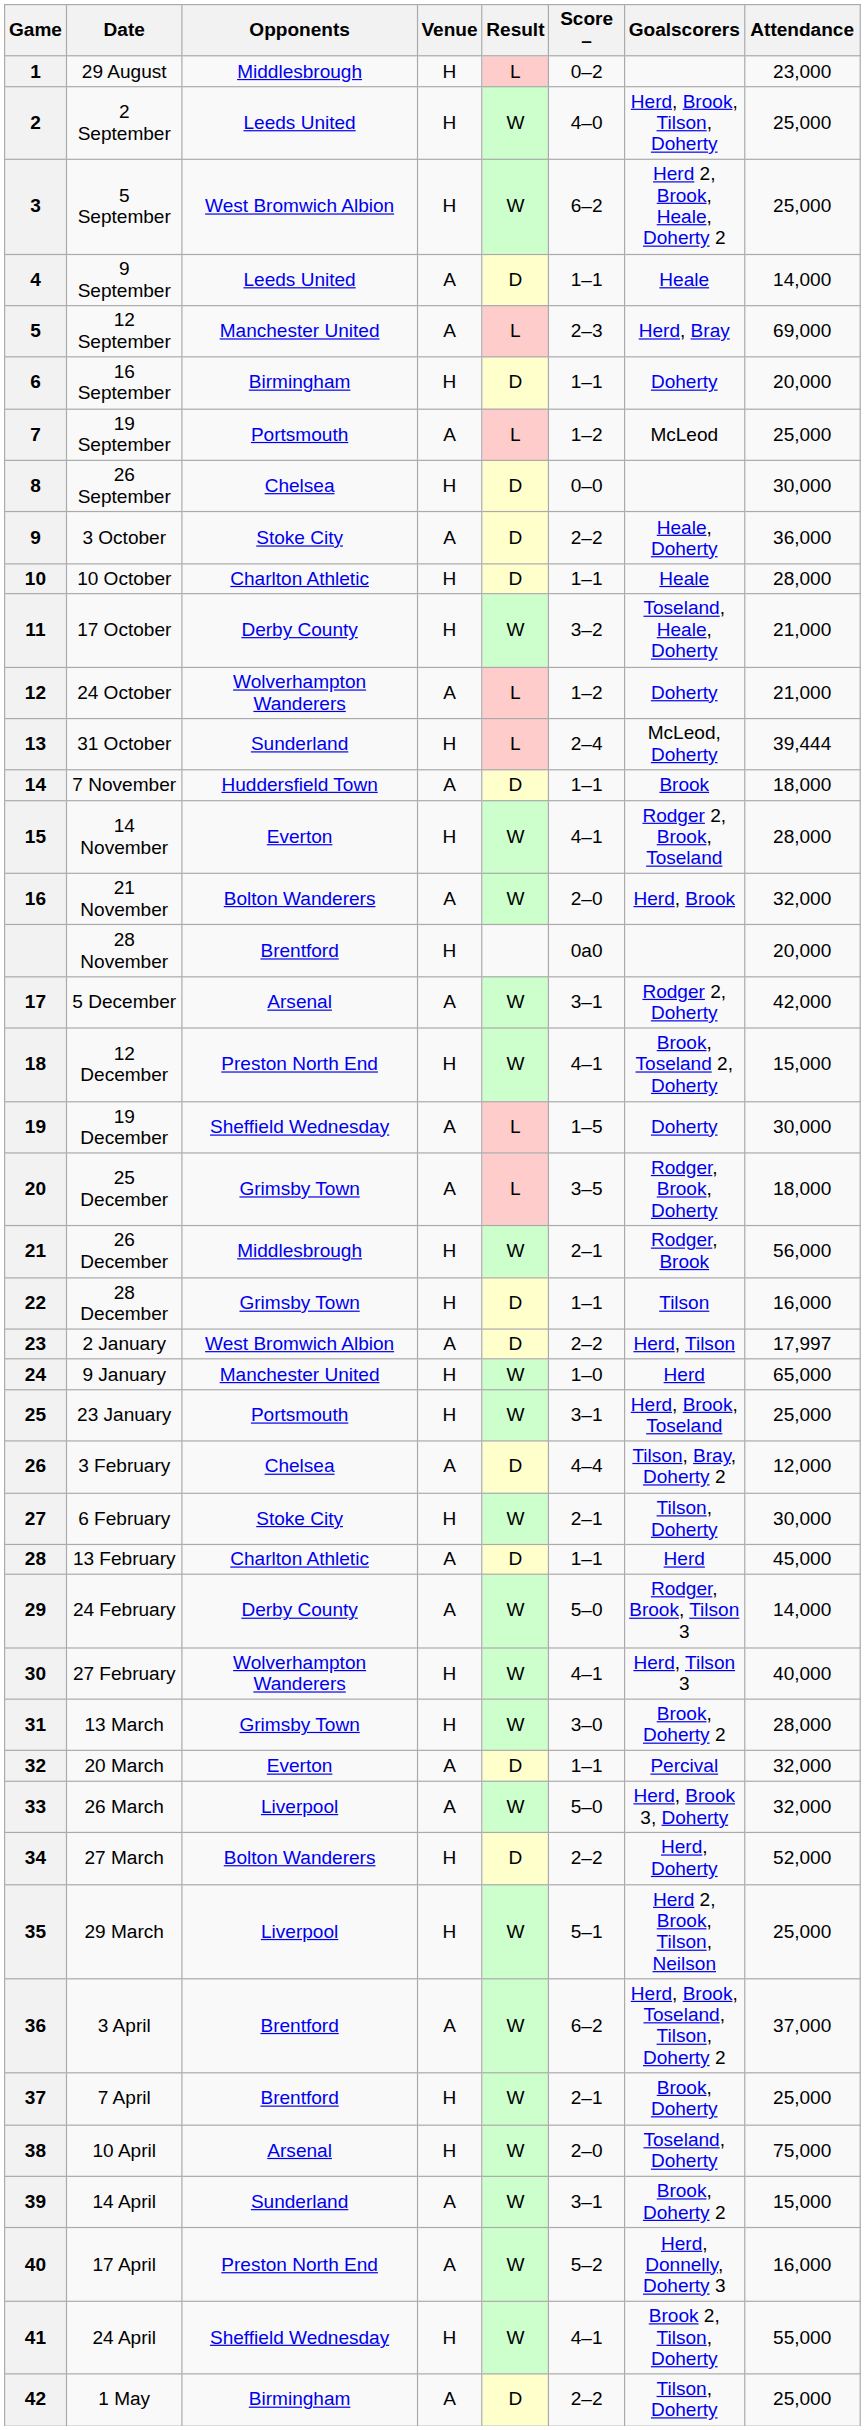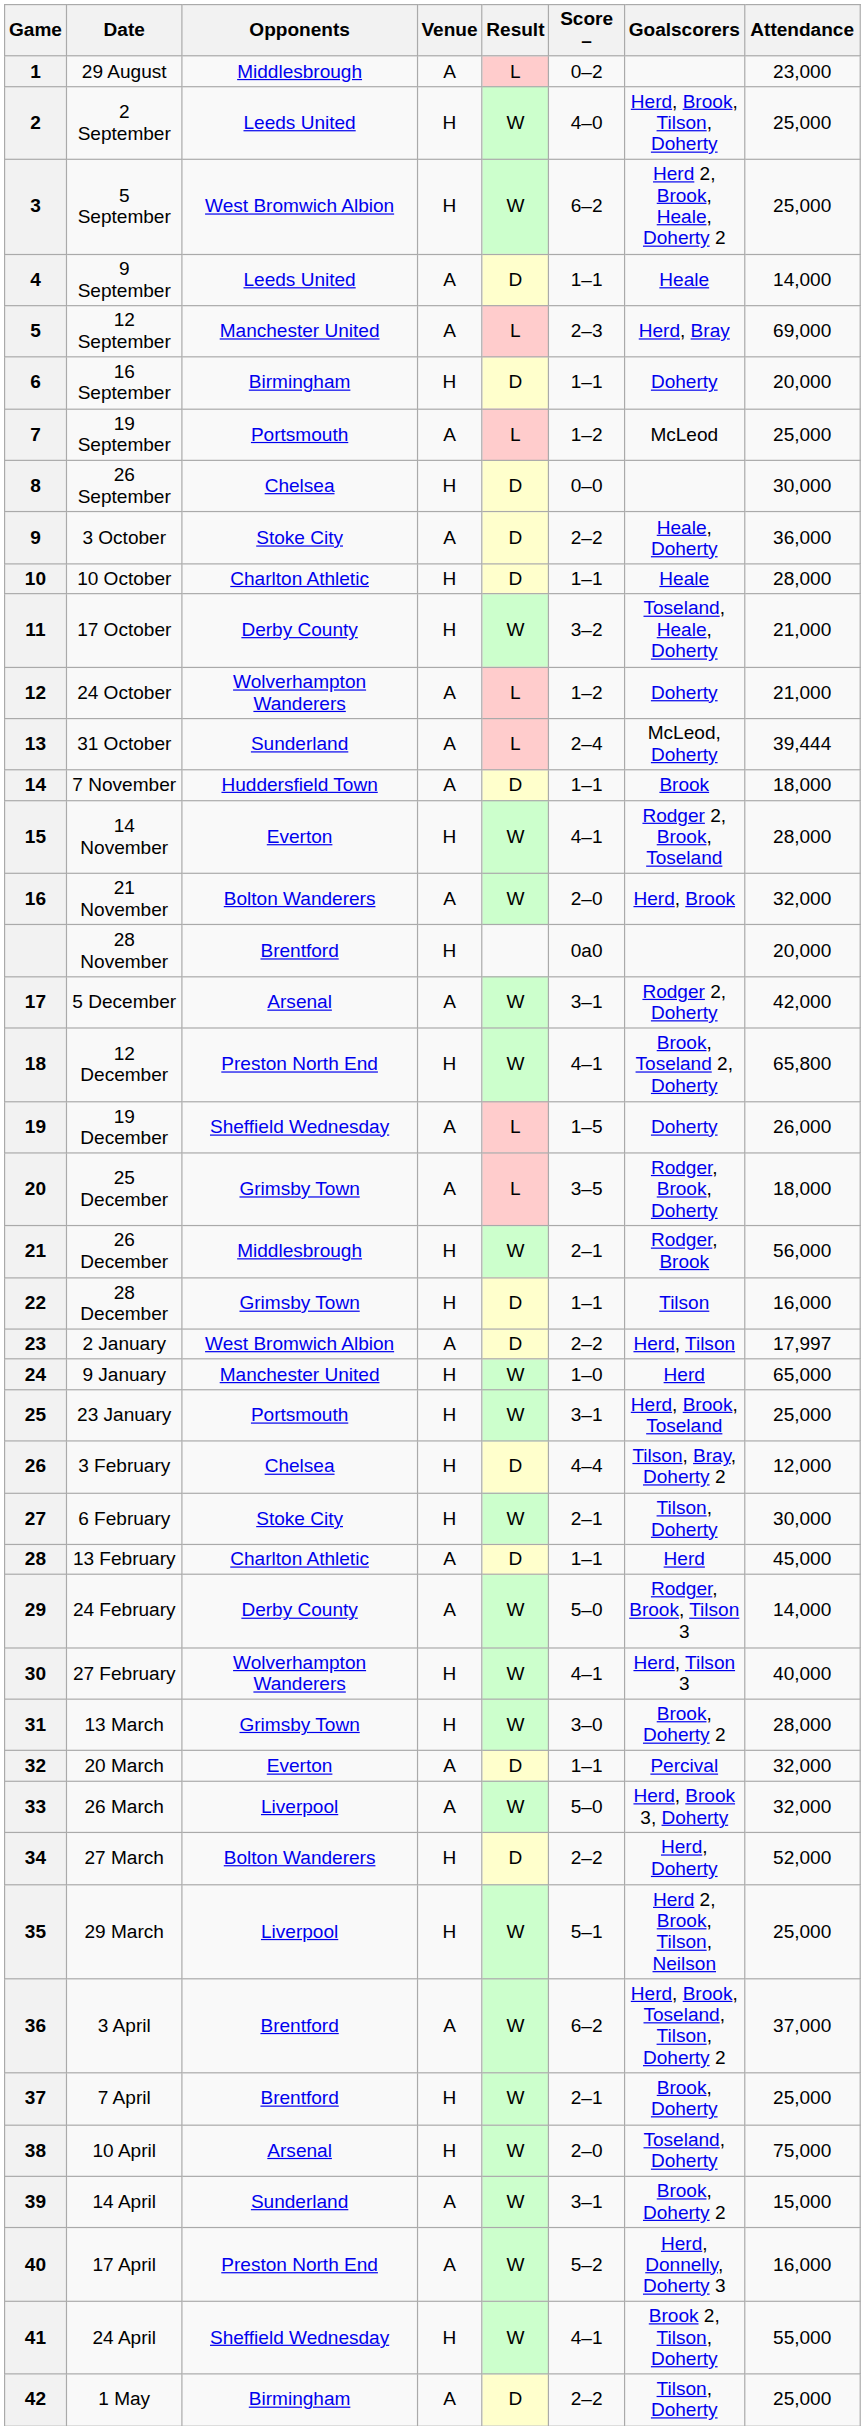 <table class="wikitable" style="text-align:center">
 <tr>
 <th width=42>Game</th>
 <th width=90>Date</th>
 <th width=190>Opponents</th>
 <th width=42>Venue</th>
 <th width=42>Result</th>
 <th width=56>Score<br>–</th>
 <th width=90>Goalscorers</th>
 <th width=90>Attendance</th>
 </tr>
 <tr>
 <th>1</th>
 <td>29 August</td>
 <td><a href='#'>Middlesbrough</a></td>
-<td>H</td>
+<td>A</td>
 <td style="background-color:#FFCCCC">L</td>
 <td>0–2</td>
 <td></td>
 <td>23,000</td>
 </tr>
 <tr>
 <th>2</th>
 <td>2 September</td>
 <td><a href='#'>Leeds United</a></td>
 <td>H</td>
 <td style="background-color:#CCFFCC">W</td>
 <td>4–0</td>
 <td><a href='#'>Herd</a>, <a href='#'>Brook</a>, <a href='#'>Tilson</a>, <a href='#'>Doherty</a></td>
 <td>25,000</td>
 </tr>
 <tr>
 <th>3</th>
 <td>5 September</td>
 <td><a href='#'>West Bromwich Albion</a></td>
 <td>H</td>
 <td style="background-color:#CCFFCC">W</td>
 <td>6–2</td>
 <td><a href='#'>Herd</a> 2, <a href='#'>Brook</a>, <a href='#'>Heale</a>, <a href='#'>Doherty</a> 2</td>
 <td>25,000</td>
 </tr>
 <tr>
 <th>4</th>
 <td>9 September</td>
 <td><a href='#'>Leeds United</a></td>
 <td>A</td>
 <td style="background-color:#FFFFCC">D</td>
 <td>1–1</td>
 <td><a href='#'>Heale</a></td>
 <td>14,000</td>
 </tr>
 <tr>
 <th>5</th>
 <td>12 September</td>
 <td><a href='#'>Manchester United</a></td>
 <td>A</td>
 <td style="background-color:#FFCCCC">L</td>
 <td>2–3</td>
 <td><a href='#'>Herd</a>, <a href='#'>Bray</a></td>
 <td>69,000</td>
 </tr>
 <tr>
 <th>6</th>
 <td>16 September</td>
 <td><a href='#'>Birmingham</a></td>
 <td>H</td>
 <td style="background-color:#FFFFCC">D</td>
 <td>1–1</td>
 <td><a href='#'>Doherty</a></td>
 <td>20,000</td>
 </tr>
 <tr>
 <th>7</th>
 <td>19 September</td>
 <td><a href='#'>Portsmouth</a></td>
 <td>A</td>
 <td style="background-color:#FFCCCC">L</td>
 <td>1–2</td>
 <td>McLeod</td>
 <td>25,000</td>
 </tr>
 <tr>
 <th>8</th>
 <td>26 September</td>
 <td><a href='#'>Chelsea</a></td>
 <td>H</td>
 <td style="background-color:#FFFFCC">D</td>
 <td>0–0</td>
 <td></td>
 <td>30,000</td>
 </tr>
 <tr>
 <th>9</th>
 <td>3 October</td>
 <td><a href='#'>Stoke City</a></td>
 <td>A</td>
 <td style="background-color:#FFFFCC">D</td>
 <td>2–2</td>
 <td><a href='#'>Heale</a>, <a href='#'>Doherty</a></td>
 <td>36,000</td>
 </tr>
 <tr>
 <th>10</th>
 <td>10 October</td>
 <td><a href='#'>Charlton Athletic</a></td>
 <td>H</td>
 <td style="background-color:#FFFFCC">D</td>
 <td>1–1</td>
 <td><a href='#'>Heale</a></td>
 <td>28,000</td>
 </tr>
 <tr>
 <th>11</th>
 <td>17 October</td>
 <td><a href='#'>Derby County</a></td>
 <td>H</td>
 <td style="background-color:#CCFFCC">W</td>
 <td>3–2</td>
 <td><a href='#'>Toseland</a>, <a href='#'>Heale</a>, <a href='#'>Doherty</a></td>
 <td>21,000</td>
 </tr>
 <tr>
 <th>12</th>
 <td>24 October</td>
 <td><a href='#'>Wolverhampton Wanderers</a></td>
 <td>A</td>
 <td style="background-color:#FFCCCC">L</td>
 <td>1–2</td>
 <td><a href='#'>Doherty</a></td>
 <td>21,000</td>
 </tr>
 <tr>
 <th>13</th>
 <td>31 October</td>
 <td><a href='#'>Sunderland</a></td>
-<td>H</td>
+<td>A</td>
 <td style="background-color:#FFCCCC">L</td>
 <td>2–4</td>
 <td>McLeod, <a href='#'>Doherty</a></td>
 <td>39,444</td>
 </tr>
 <tr>
 <th>14</th>
 <td>7 November</td>
 <td><a href='#'>Huddersfield Town</a></td>
 <td>A</td>
 <td style="background-color:#FFFFCC">D</td>
 <td>1–1</td>
 <td><a href='#'>Brook</a></td>
 <td>18,000</td>
 </tr>
 <tr>
 <th>15</th>
 <td>14 November</td>
 <td><a href='#'>Everton</a></td>
 <td>H</td>
 <td style="background-color:#CCFFCC">W</td>
 <td>4–1</td>
 <td><a href='#'>Rodger</a> 2, <a href='#'>Brook</a>, <a href='#'>Toseland</a></td>
 <td>28,000</td>
 </tr>
 <tr>
 <th>16</th>
 <td>21 November</td>
 <td><a href='#'>Bolton Wanderers</a></td>
 <td>A</td>
 <td style="background-color:#CCFFCC">W</td>
 <td>2–0</td>
 <td><a href='#'>Herd</a>, <a href='#'>Brook</a></td>
 <td>32,000</td>
 </tr>
 <tr>
 <th></th>
 <td>28 November</td>
 <td><a href='#'>Brentford</a></td>
 <td>H</td>
 <td></td>
 <td>0a0</td>
 <td></td>
 <td>20,000</td>
 </tr>
 <tr>
 <th>17</th>
 <td>5 December</td>
 <td><a href='#'>Arsenal</a></td>
 <td>A</td>
 <td style="background-color:#CCFFCC">W</td>
 <td>3–1</td>
 <td><a href='#'>Rodger</a> 2, <a href='#'>Doherty</a></td>
 <td>42,000</td>
 </tr>
 <tr>
 <th>18</th>
 <td>12 December</td>
 <td><a href='#'>Preston North End</a></td>
 <td>H</td>
 <td style="background-color:#CCFFCC">W</td>
 <td>4–1</td>
 <td><a href='#'>Brook</a>, <a href='#'>Toseland</a> 2, <a href='#'>Doherty</a></td>
-<td>15,000</td>
+<td>65,800</td>
 </tr>
 <tr>
 <th>19</th>
 <td>19 December</td>
 <td><a href='#'>Sheffield Wednesday</a></td>
 <td>A</td>
 <td style="background-color:#FFCCCC">L</td>
 <td>1–5</td>
 <td><a href='#'>Doherty</a></td>
-<td>30,000</td>
+<td>26,000</td>
 </tr>
 <tr>
 <th>20</th>
 <td>25 December</td>
 <td><a href='#'>Grimsby Town</a></td>
 <td>A</td>
 <td style="background-color:#FFCCCC">L</td>
 <td>3–5</td>
 <td><a href='#'>Rodger</a>, <a href='#'>Brook</a>, <a href='#'>Doherty</a></td>
 <td>18,000</td>
 </tr>
 <tr>
 <th>21</th>
 <td>26 December</td>
 <td><a href='#'>Middlesbrough</a></td>
 <td>H</td>
 <td style="background-color:#CCFFCC">W</td>
 <td>2–1</td>
 <td><a href='#'>Rodger</a>, <a href='#'>Brook</a></td>
 <td>56,000</td>
 </tr>
 <tr>
 <th>22</th>
 <td>28 December</td>
 <td><a href='#'>Grimsby Town</a></td>
 <td>H</td>
 <td style="background-color:#FFFFCC">D</td>
 <td>1–1</td>
 <td><a href='#'>Tilson</a></td>
 <td>16,000</td>
 </tr>
 <tr>
 <th>23</th>
 <td>2 January</td>
 <td><a href='#'>West Bromwich Albion</a></td>
 <td>A</td>
 <td style="background-color:#FFFFCC">D</td>
 <td>2–2</td>
 <td><a href='#'>Herd</a>, <a href='#'>Tilson</a></td>
 <td>17,997</td>
 </tr>
 <tr>
 <th>24</th>
 <td>9 January</td>
 <td><a href='#'>Manchester United</a></td>
 <td>H</td>
 <td style="background-color:#CCFFCC">W</td>
 <td>1–0</td>
 <td><a href='#'>Herd</a></td>
 <td>65,000</td>
 </tr>
 <tr>
 <th>25</th>
 <td>23 January</td>
 <td><a href='#'>Portsmouth</a></td>
 <td>H</td>
 <td style="background-color:#CCFFCC">W</td>
 <td>3–1</td>
 <td><a href='#'>Herd</a>, <a href='#'>Brook</a>, <a href='#'>Toseland</a></td>
 <td>25,000</td>
 </tr>
 <tr>
 <th>26</th>
 <td>3 February</td>
 <td><a href='#'>Chelsea</a></td>
-<td>A</td>
+<td>H</td>
 <td style="background-color:#FFFFCC">D</td>
 <td>4–4</td>
 <td><a href='#'>Tilson</a>, <a href='#'>Bray</a>, <a href='#'>Doherty</a> 2</td>
 <td>12,000</td>
 </tr>
 <tr>
 <th>27</th>
 <td>6 February</td>
 <td><a href='#'>Stoke City</a></td>
 <td>H</td>
 <td style="background-color:#CCFFCC">W</td>
 <td>2–1</td>
 <td><a href='#'>Tilson</a>, <a href='#'>Doherty</a></td>
 <td>30,000</td>
 </tr>
 <tr>
 <th>28</th>
 <td>13 February</td>
 <td><a href='#'>Charlton Athletic</a></td>
 <td>A</td>
 <td style="background-color:#FFFFCC">D</td>
 <td>1–1</td>
 <td><a href='#'>Herd</a></td>
 <td>45,000</td>
 </tr>
 <tr>
 <th>29</th>
 <td>24 February</td>
 <td><a href='#'>Derby County</a></td>
 <td>A</td>
 <td style="background-color:#CCFFCC">W</td>
 <td>5–0</td>
 <td><a href='#'>Rodger</a>, <a href='#'>Brook</a>, <a href='#'>Tilson</a> 3</td>
 <td>14,000</td>
 </tr>
 <tr>
 <th>30</th>
 <td>27 February</td>
 <td><a href='#'>Wolverhampton Wanderers</a></td>
 <td>H</td>
 <td style="background-color:#CCFFCC">W</td>
 <td>4–1</td>
 <td><a href='#'>Herd</a>, <a href='#'>Tilson</a> 3</td>
 <td>40,000</td>
 </tr>
 <tr>
 <th>31</th>
 <td>13 March</td>
 <td><a href='#'>Grimsby Town</a></td>
 <td>H</td>
 <td style="background-color:#CCFFCC">W</td>
 <td>3–0</td>
 <td><a href='#'>Brook</a>, <a href='#'>Doherty</a> 2</td>
 <td>28,000</td>
 </tr>
 <tr>
 <th>32</th>
 <td>20 March</td>
 <td><a href='#'>Everton</a></td>
 <td>A</td>
 <td style="background-color:#FFFFCC">D</td>
 <td>1–1</td>
 <td><a href='#'>Percival</a></td>
 <td>32,000</td>
 </tr>
 <tr>
 <th>33</th>
 <td>26 March</td>
 <td><a href='#'>Liverpool</a></td>
 <td>A</td>
 <td style="background-color:#CCFFCC">W</td>
 <td>5–0</td>
 <td><a href='#'>Herd</a>, <a href='#'>Brook</a> 3, <a href='#'>Doherty</a></td>
 <td>32,000</td>
 </tr>
 <tr>
 <th>34</th>
 <td>27 March</td>
 <td><a href='#'>Bolton Wanderers</a></td>
 <td>H</td>
 <td style="background-color:#FFFFCC">D</td>
 <td>2–2</td>
 <td><a href='#'>Herd</a>, <a href='#'>Doherty</a></td>
 <td>52,000</td>
 </tr>
 <tr>
 <th>35</th>
 <td>29 March</td>
 <td><a href='#'>Liverpool</a></td>
 <td>H</td>
 <td style="background-color:#CCFFCC">W</td>
 <td>5–1</td>
 <td><a href='#'>Herd</a> 2, <a href='#'>Brook</a>, <a href='#'>Tilson</a>, <a href='#'>Neilson</a></td>
 <td>25,000</td>
 </tr>
 <tr>
 <th>36</th>
 <td>3 April</td>
 <td><a href='#'>Brentford</a></td>
 <td>A</td>
 <td style="background-color:#CCFFCC">W</td>
 <td>6–2</td>
 <td><a href='#'>Herd</a>, <a href='#'>Brook</a>, <a href='#'>Toseland</a>, <a href='#'>Tilson</a>, <a href='#'>Doherty</a> 2</td>
 <td>37,000</td>
 </tr>
 <tr>
 <th>37</th>
 <td>7 April</td>
 <td><a href='#'>Brentford</a></td>
 <td>H</td>
 <td style="background-color:#CCFFCC">W</td>
 <td>2–1</td>
 <td><a href='#'>Brook</a>, <a href='#'>Doherty</a></td>
 <td>25,000</td>
 </tr>
 <tr>
 <th>38</th>
 <td>10 April</td>
 <td><a href='#'>Arsenal</a></td>
 <td>H</td>
 <td style="background-color:#CCFFCC">W</td>
 <td>2–0</td>
 <td><a href='#'>Toseland</a>, <a href='#'>Doherty</a></td>
 <td>75,000</td>
 </tr>
 <tr>
 <th>39</th>
 <td>14 April</td>
 <td><a href='#'>Sunderland</a></td>
 <td>A</td>
 <td style="background-color:#CCFFCC">W</td>
 <td>3–1</td>
 <td><a href='#'>Brook</a>, <a href='#'>Doherty</a> 2</td>
 <td>15,000</td>
 </tr>
 <tr>
 <th>40</th>
 <td>17 April</td>
 <td><a href='#'>Preston North End</a></td>
 <td>A</td>
 <td style="background-color:#CCFFCC">W</td>
 <td>5–2</td>
 <td><a href='#'>Herd</a>, <a href='#'>Donnelly</a>, <a href='#'>Doherty</a> 3</td>
 <td>16,000</td>
 </tr>
 <tr>
 <th>41</th>
 <td>24 April</td>
 <td><a href='#'>Sheffield Wednesday</a></td>
 <td>H</td>
 <td style="background-color:#CCFFCC">W</td>
 <td>4–1</td>
 <td><a href='#'>Brook</a> 2, <a href='#'>Tilson</a>, <a href='#'>Doherty</a></td>
 <td>55,000</td>
 </tr>
 <tr>
 <th>42</th>
 <td>1 May</td>
 <td><a href='#'>Birmingham</a></td>
 <td>A</td>
 <td style="background-color:#FFFFCC">D</td>
 <td>2–2</td>
 <td><a href='#'>Tilson</a>, <a href='#'>Doherty</a></td>
 <td>25,000</td>
 </tr>
 </table>
